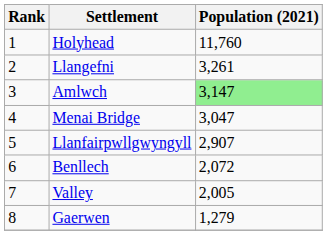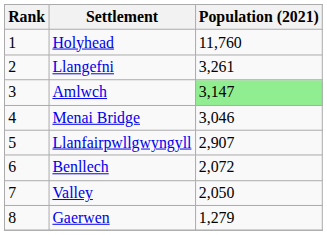 <table class="wikitable sortable">
 <tr>
 <th>Rank</th>
 <th>Settlement</th>
 <th>Population (2021)</th>
 </tr>
 <tr>
 <td>1</td>
 <td><a href='#'>Holyhead</a></td>
 <td>11,760</td>
 </tr>
 <tr>
 <td>2</td>
 <td><a href='#'>Llangefni</a></td>
 <td>3,261</td>
 </tr>
 <tr>
 <td>3</td>
 <td><a href='#'>Amlwch</a></td>
 <td style="background: lightgreen;">3,147</td>
 </tr>
 <tr>
 <td>4</td>
 <td><a href='#'>Menai Bridge</a></td>
-<td>3,047</td>
+<td>3,046</td>
 </tr>
 <tr>
 <td>5</td>
 <td><a href='#'>Llanfairpwllgwyngyll</a></td>
 <td>2,907</td>
 </tr>
 <tr>
 <td>6</td>
 <td><a href='#'>Benllech</a></td>
 <td>2,072</td>
 </tr>
 <tr>
 <td>7</td>
 <td><a href='#'>Valley</a></td>
-<td>2,005</td>
+<td>2,050</td>
 </tr>
 <tr>
 <td>8</td>
 <td><a href='#'>Gaerwen</a></td>
 <td>1,279</td>
 </tr>
 <tr>
 </tr>
 </table>
